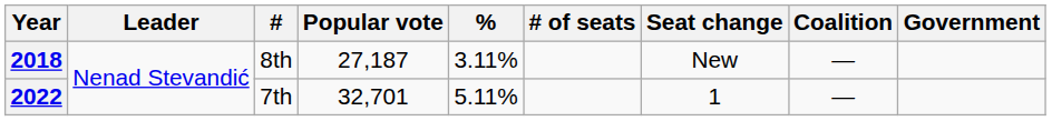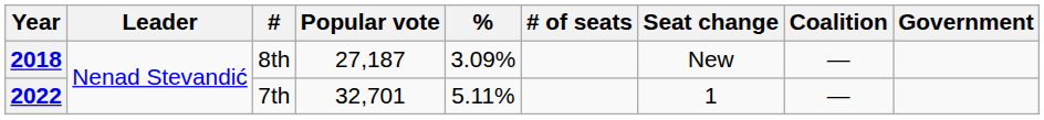 <table class="wikitable" style="text-align:center">
 <tr>
 <th>Year</th>
 <th>Leader</th>
 <th>#</th>
 <th>Popular vote</th>
 <th>%</th>
 <th># of seats</th>
 <th>Seat change</th>
 <th>Coalition</th>
 <th>Government</th>
 </tr>
 <tr>
 <th><a href='#'>2018</a></th>
 <td rowspan=2><a href='#'>Nenad Stevandić</a></td>
 <td>8th</td>
 <td>27,187</td>
-<td>3.11%</td>
+<td>3.09%</td>
 <td></td>
 <td>New</td>
 <td><em>—</em></td>
 <td></td>
 </tr>
 <tr>
 <th><a href='#'>2022</a></th>
 <td>7th</td>
 <td>32,701</td>
 <td>5.11%</td>
 <td></td>
 <td> 1</td>
 <td><em>—</em></td>
 <td></td>
 </tr>
 </table>
